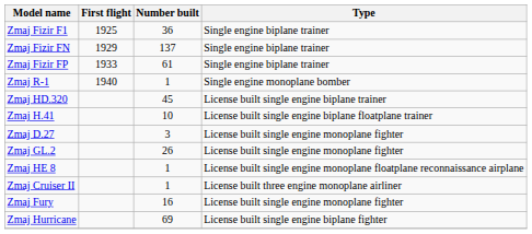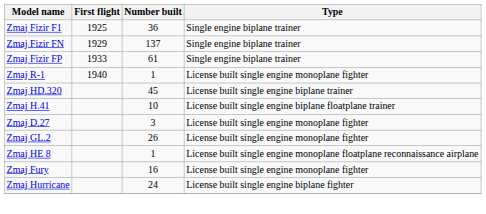 <table class="wikitable sortable">
 <tr>
 <th>Model name</th>
 <th>First flight</th>
 <th>Number built</th>
 <th>Type</th>
 </tr>
 <tr>
 <td align=left><a href='#'>Zmaj Fizir F1</a></td>
 <td align=center>1925</td>
 <td align=center>36</td>
 <td align=left>Single engine biplane trainer</td>
 </tr>
 <tr>
 <td align=left><a href='#'>Zmaj Fizir FN</a></td>
 <td align=center>1929</td>
 <td align=center>137</td>
 <td align=left>Single engine biplane trainer</td>
 </tr>
 <tr>
 <td align=left><a href='#'>Zmaj Fizir FP</a></td>
 <td align=center>1933</td>
 <td align=center>61</td>
 <td align=left>Single engine biplane trainer</td>
 </tr>
 <tr>
 <td align=left><a href='#'>Zmaj R-1</a></td>
 <td align=center>1940</td>
 <td align=center>1</td>
-<td align=left>Single engine monoplane bomber</td>
+<td align=left>License built single engine monoplane fighter</td>
 </tr>
 <tr>
 <td align=left><a href='#'>Zmaj HD.320</a></td>
 <td align=center></td>
 <td align=center>45</td>
 <td align=left>License built single engine biplane trainer</td>
 </tr>
 <tr>
 <td align=left><a href='#'>Zmaj H.41</a></td>
 <td align=center></td>
 <td align=center>10</td>
 <td align=left>License built single engine biplane floatplane trainer</td>
 </tr>
 <tr>
 <td align=left><a href='#'>Zmaj D.27</a></td>
 <td align=center></td>
 <td align=center>3</td>
 <td align=left>License built single engine monoplane fighter</td>
 </tr>
 <tr>
 <td align=left><a href='#'>Zmaj GL.2</a></td>
 <td align=center></td>
 <td align=center>26</td>
 <td align=left>License built single engine monoplane fighter</td>
 </tr>
 <tr>
 <td align=left><a href='#'>Zmaj HE 8</a></td>
 <td align=center></td>
 <td align=center>1</td>
 <td align=left>License built single engine monoplane floatplane reconnaissance airplane</td>
 </tr>
 <tr>
-<td align=left><a href='#'>Zmaj Cruiser II</a></td>
-<td align=center></td>
-<td align=center>1</td>
-<td align=left>License built three engine monoplane airliner</td>
-</tr>
-<tr>
 <td align=left><a href='#'>Zmaj Fury</a></td>
 <td align=center></td>
 <td align=center>16</td>
 <td align=left>License built single engine monoplane fighter</td>
 </tr>
 <tr>
 <td align=left><a href='#'>Zmaj Hurricane</a></td>
 <td align=center></td>
-<td align=center>69</td>
+<td align=center>24</td>
 <td align=left>License built single engine biplane fighter</td>
 </tr>
 <tr>
 </tr>
 </table>
